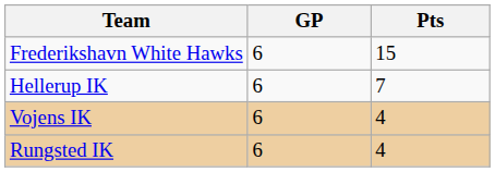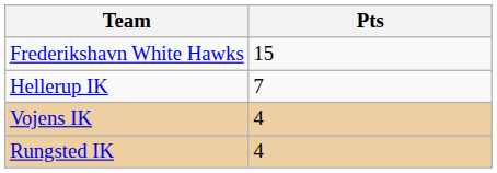 <table class=wikitable>
 <tr>
 <th width="50%">Team</th>
-<th>GP</th>
 <th>Pts</th>
 </tr>
 <tr>
 <td><a href='#'>Frederikshavn White Hawks</a></td>
-<td>6</td>
 <td>15</td>
 </tr>
 <tr>
 <td><a href='#'>Hellerup IK</a></td>
-<td>6</td>
 <td>7</td>
 </tr>
 <tr style="background:#EECFA1;">
 <td><a href='#'>Vojens IK</a></td>
-<td>6</td>
 <td>4</td>
 </tr>
 <tr style="background:#EECFA1;">
 <td><a href='#'>Rungsted IK</a></td>
-<td>6</td>
 <td>4</td>
 </tr>
 </table>
